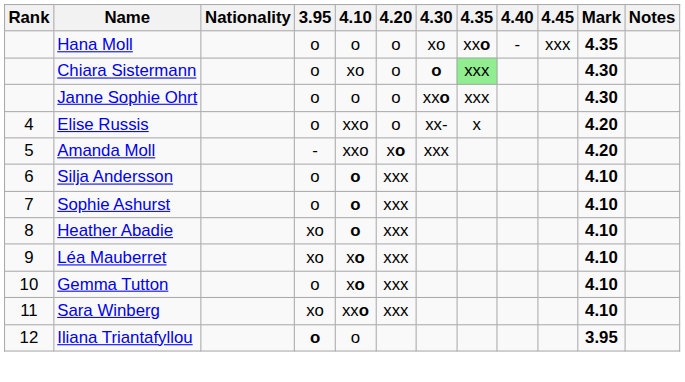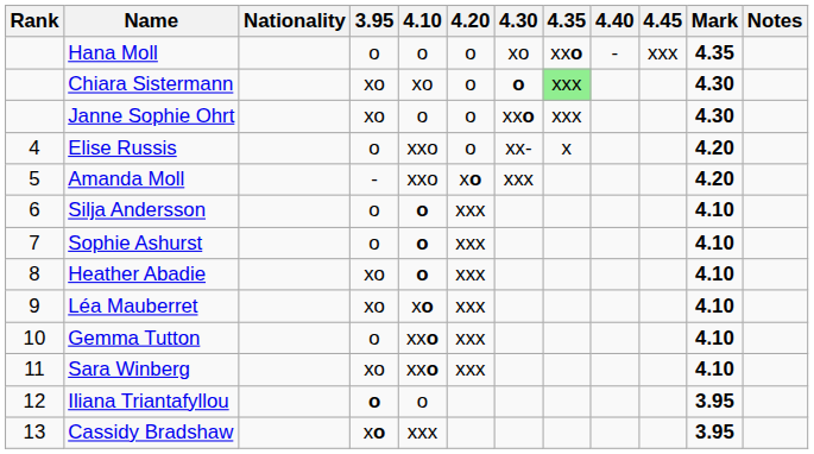 <table class="wikitable sortable" style="text-align:center">
 <tr>
 <th>Rank</th>
 <th>Name</th>
 <th>Nationality</th>
 <th>3.95</th>
 <th>4.10</th>
 <th>4.20</th>
 <th>4.30</th>
 <th>4.35</th>
 <th>4.40</th>
 <th>4.45</th>
 <th>Mark</th>
 <th>Notes</th>
 </tr>
 <tr>
 <td></td>
 <td align=left><a href='#'>Hana Moll</a></td>
 <td align=left></td>
 <td>o</td>
 <td>o</td>
 <td>o</td>
 <td>xo</td>
 <td>xx<strong>o</strong></td>
 <td>-</td>
 <td>xxx</td>
 <td><strong>4.35</strong></td>
 <td></td>
 </tr>
 <tr>
 <td></td>
 <td align=left><a href='#'>Chiara Sistermann</a></td>
 <td align=left></td>
-<td>o</td>
+<td>xo</td>
 <td>xo</td>
 <td>o</td>
 <td><strong>o</strong></td>
 <td style="background: lightgreen;">xxx</td>
 <td></td>
 <td></td>
 <td><strong>4.30</strong></td>
 <td></td>
 </tr>
 <tr>
 <td></td>
 <td align=left><a href='#'>Janne Sophie Ohrt</a></td>
 <td align=left></td>
-<td>o</td>
+<td>xo</td>
 <td>o</td>
 <td>o</td>
 <td>xx<strong>o</strong></td>
 <td>xxx</td>
 <td></td>
 <td></td>
 <td><strong>4.30</strong></td>
 <td></td>
 </tr>
 <tr>
 <td>4</td>
 <td align=left><a href='#'>Elise Russis</a></td>
 <td align=left></td>
 <td>o</td>
 <td>xxo</td>
 <td>o</td>
 <td>xx-</td>
 <td>x</td>
 <td></td>
 <td></td>
 <td><strong>4.20</strong></td>
 <td></td>
 </tr>
 <tr>
 <td>5</td>
 <td align=left><a href='#'>Amanda Moll</a></td>
 <td align=left></td>
 <td>-</td>
 <td>xxo</td>
 <td>x<strong>o</strong></td>
 <td>xxx</td>
 <td></td>
 <td></td>
 <td></td>
 <td><strong>4.20</strong></td>
 <td></td>
 </tr>
 <tr>
 <td>6</td>
 <td align=left><a href='#'>Silja Andersson</a></td>
 <td align=left></td>
 <td>o</td>
 <td><strong>o</strong></td>
 <td>xxx</td>
 <td></td>
 <td></td>
 <td></td>
 <td></td>
 <td><strong>4.10</strong></td>
 <td></td>
 </tr>
 <tr>
 <td>7</td>
 <td align=left><a href='#'>Sophie Ashurst</a></td>
 <td align=left></td>
 <td>o</td>
 <td><strong>o</strong></td>
 <td>xxx</td>
 <td></td>
 <td></td>
 <td></td>
 <td></td>
 <td><strong>4.10</strong></td>
 <td></td>
 </tr>
 <tr>
 <td>8</td>
 <td align=left><a href='#'>Heather Abadie</a></td>
 <td align=left></td>
 <td>xo</td>
 <td><strong>o</strong></td>
 <td>xxx</td>
 <td></td>
 <td></td>
 <td></td>
 <td></td>
 <td><strong>4.10</strong></td>
 <td></td>
 </tr>
 <tr>
 <td>9</td>
 <td align=left><a href='#'>Léa Mauberret</a></td>
 <td align=left></td>
 <td>xo</td>
 <td>x<strong>o</strong></td>
 <td>xxx</td>
 <td></td>
 <td></td>
 <td></td>
 <td></td>
 <td><strong>4.10</strong></td>
 <td></td>
 </tr>
 <tr>
 <td>10</td>
 <td align=left><a href='#'>Gemma Tutton</a></td>
 <td align=left></td>
 <td>o</td>
-<td>x<strong>o</strong></td>
+<td>xx<strong>o</strong></td>
 <td>xxx</td>
 <td></td>
 <td></td>
 <td></td>
 <td></td>
 <td><strong>4.10</strong></td>
 <td></td>
 </tr>
 <tr>
 <td>11</td>
 <td align=left><a href='#'>Sara Winberg</a></td>
 <td align=left></td>
 <td>xo</td>
 <td>xx<strong>o</strong></td>
 <td>xxx</td>
 <td></td>
 <td></td>
 <td></td>
 <td></td>
 <td><strong>4.10</strong></td>
 <td></td>
 </tr>
 <tr>
 <td>12</td>
 <td align=left><a href='#'>Iliana Triantafyllou</a></td>
 <td align=left></td>
 <td><strong>o</strong></td>
 <td>o</td>
 <td></td>
 <td></td>
 <td></td>
 <td></td>
 <td></td>
 <td><strong>3.95</strong></td>
 <td></td>
 </tr>
+<tr>
+<td>13</td>
+<td align=left><a href='#'>Cassidy Bradshaw</a></td>
+<td align=left></td>
+<td>x<strong>o</strong></td>
+<td>xxx</td>
+<td></td>
+<td></td>
+<td></td>
+<td></td>
+<td></td>
+<td><strong>3.95</strong></td>
+<td></td>
+</tr>
 </table>
